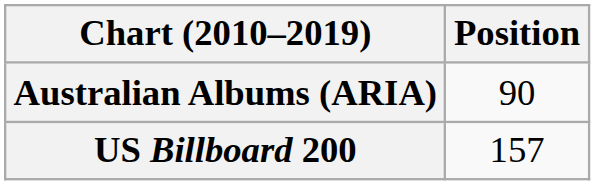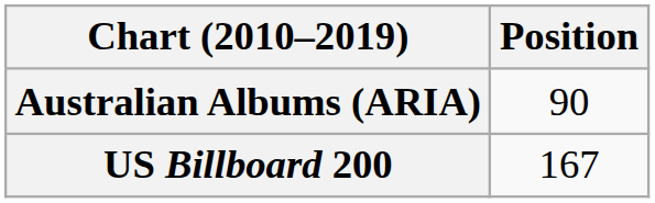 <table class="wikitable sortable plainrowheaders" style="text-align:center">
 <tr>
 <th scope="col">Chart (2010–2019)</th>
 <th scope="col">Position</th>
 </tr>
 <tr>
 <th scope="row">Australian Albums (ARIA)</th>
 <td>90</td>
 </tr>
 <tr>
 <th scope="row">US <em>Billboard</em> 200</th>
-<td>157</td>
+<td>167</td>
 </tr>
 </table>
